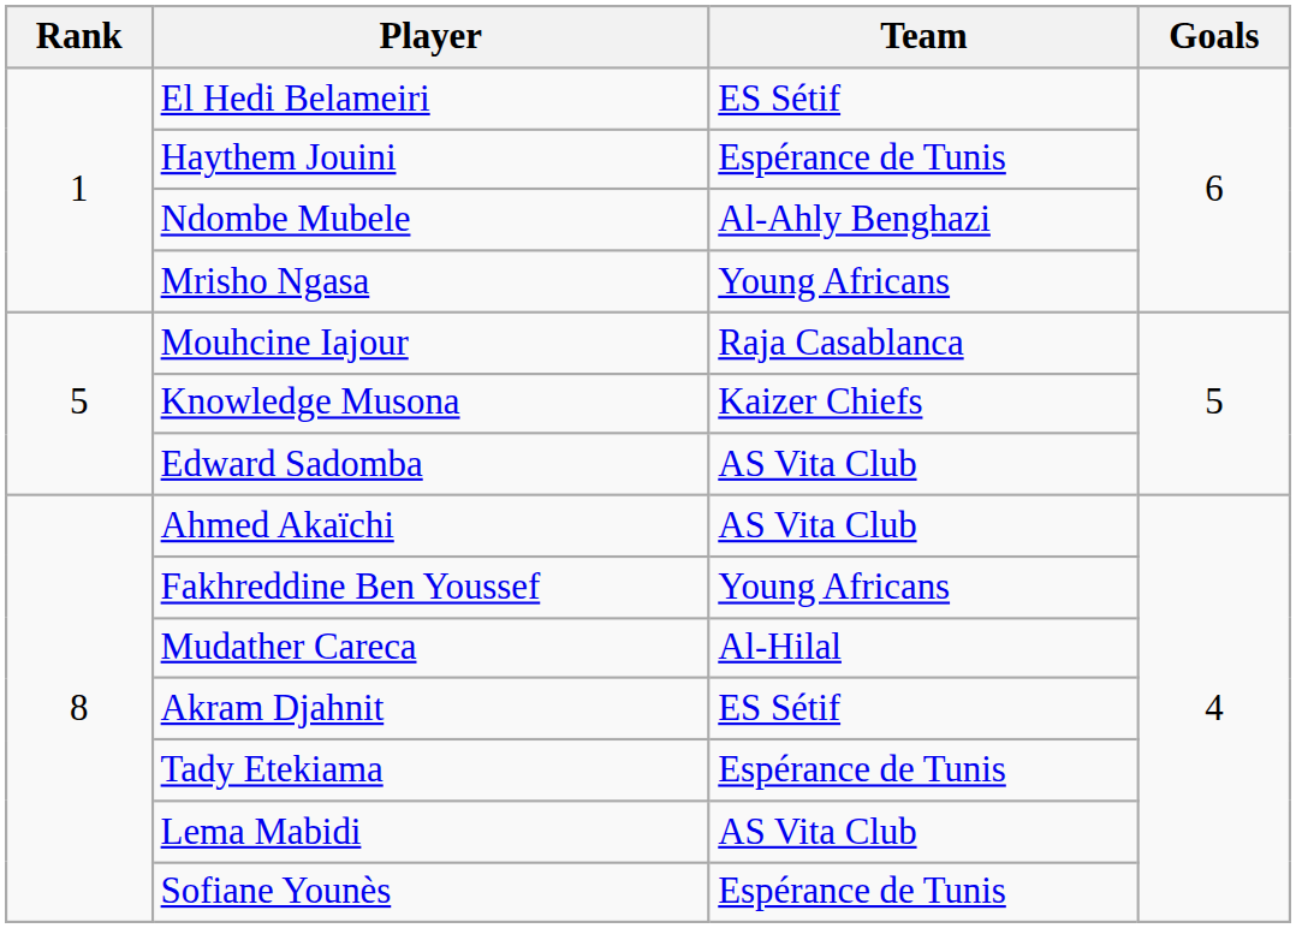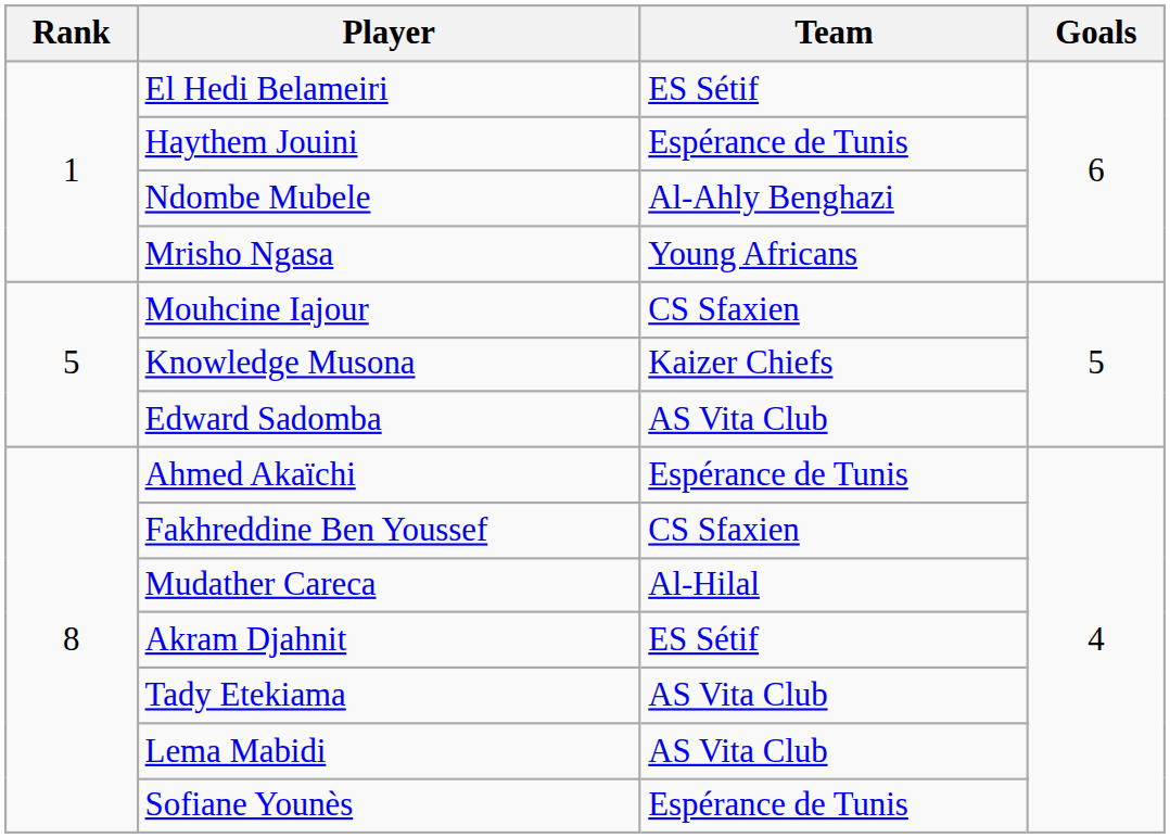 <table class="wikitable" style="text-align:center; font-size:90%" width=500>
 <tr>
 <th>Rank</th>
 <th>Player</th>
 <th>Team</th>
 <th>Goals</th>
 </tr>
 <tr>
 <td rowspan=4>1</td>
 <td align=left> <a href='#'>El Hedi Belameiri</a></td>
 <td align=left> <a href='#'>ES Sétif</a></td>
 <td rowspan=4>6</td>
 </tr>
 <tr>
 <td align=left> <a href='#'>Haythem Jouini</a></td>
 <td align=left> <a href='#'>Espérance de Tunis</a></td>
 </tr>
 <tr>
 <td align=left> <a href='#'>Ndombe Mubele</a></td>
 <td align=left> <a href='#'>Al-Ahly Benghazi</a></td>
 </tr>
 <tr>
 <td align=left> <a href='#'>Mrisho Ngasa</a></td>
 <td align=left> <a href='#'>Young Africans</a></td>
 </tr>
 <tr>
 <td rowspan=3>5</td>
 <td align=left> <a href='#'>Mouhcine Iajour</a></td>
-<td align=left> <a href='#'>Raja Casablanca</a></td>
+<td align=left> <a href='#'>CS Sfaxien</a></td>
 <td rowspan=3>5</td>
 </tr>
 <tr>
 <td align=left> <a href='#'>Knowledge Musona</a></td>
 <td align=left> <a href='#'>Kaizer Chiefs</a></td>
 </tr>
 <tr>
 <td align=left> <a href='#'>Edward Sadomba</a></td>
 <td align=left> <a href='#'>AS Vita Club</a></td>
 </tr>
 <tr>
 <td rowspan=7>8</td>
 <td align=left> <a href='#'>Ahmed Akaïchi</a></td>
-<td align=left> <a href='#'>AS Vita Club</a></td>
+<td align=left> <a href='#'>Espérance de Tunis</a></td>
 <td rowspan=7>4</td>
 </tr>
 <tr>
 <td align=left> <a href='#'>Fakhreddine Ben Youssef</a></td>
-<td align=left> <a href='#'>Young Africans</a></td>
+<td align=left> <a href='#'>CS Sfaxien</a></td>
 </tr>
 <tr>
 <td align=left> <a href='#'>Mudather Careca</a></td>
 <td align=left> <a href='#'>Al-Hilal</a></td>
 </tr>
 <tr>
 <td align=left> <a href='#'>Akram Djahnit</a></td>
 <td align=left> <a href='#'>ES Sétif</a></td>
 </tr>
 <tr>
 <td align=left> <a href='#'>Tady Etekiama</a></td>
-<td align=left> <a href='#'>Espérance de Tunis</a></td>
+<td align=left> <a href='#'>AS Vita Club</a></td>
 </tr>
 <tr>
 <td align=left> <a href='#'>Lema Mabidi</a></td>
 <td align=left> <a href='#'>AS Vita Club</a></td>
 </tr>
 <tr>
 <td align=left> <a href='#'>Sofiane Younès</a></td>
 <td align=left> <a href='#'>Espérance de Tunis</a></td>
 </tr>
 </table>
